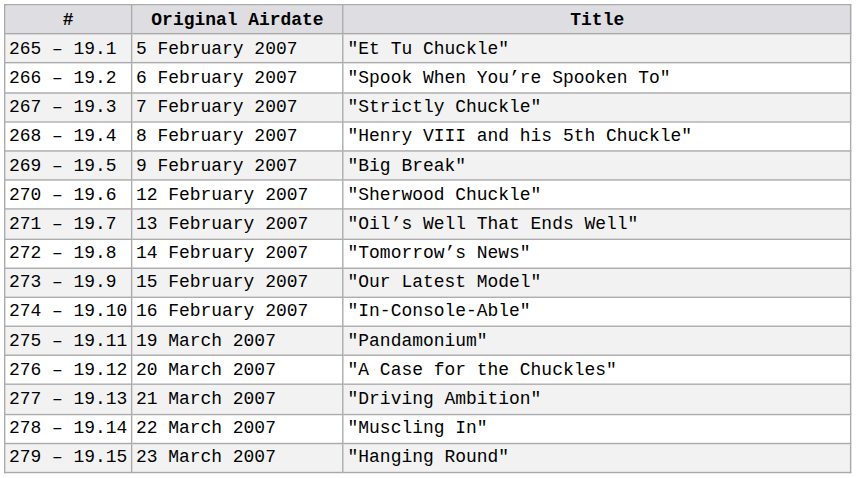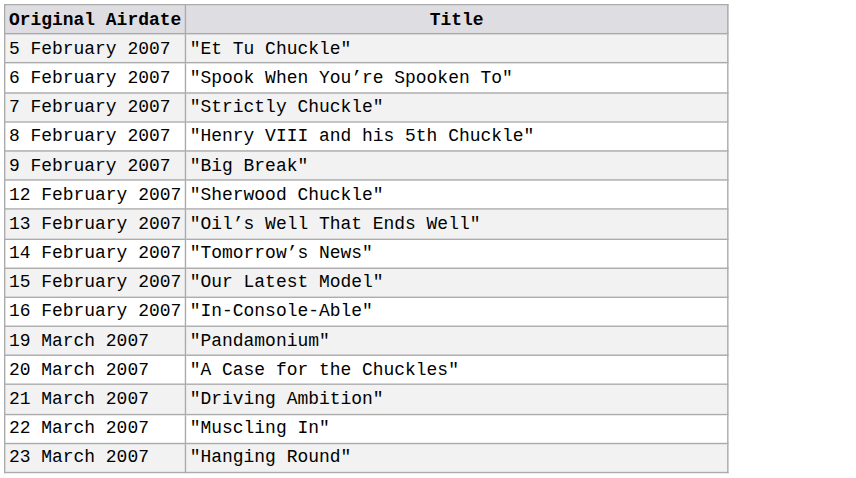 <table class="wikitable">
 <tr>
-<th style="background:#dedde2; width:15%;">#</th>
 <th style="background:#dedde2; width:25%;">Original Airdate</th>
 <th style="background:#dedde2;">Title</th>
 </tr>
 <tr style="background:#f2f2f2;"|>
-<td>265 – 19.1</td>
 <td>5 February 2007</td>
 <td>"Et Tu Chuckle"</td>
 </tr>
 <tr style="background:#fff;"|>
-<td>266 – 19.2</td>
 <td>6 February 2007</td>
 <td>"Spook When You’re Spooken To"</td>
 </tr>
 <tr style="background:#f2f2f2;"|>
-<td>267 – 19.3</td>
 <td>7 February 2007</td>
 <td>"Strictly Chuckle"</td>
 </tr>
 <tr style="background:#fff;"|>
-<td>268 – 19.4</td>
 <td>8 February 2007</td>
 <td>"Henry VIII and his 5th Chuckle"</td>
 </tr>
 <tr style="background:#f2f2f2;"|>
-<td>269 – 19.5</td>
 <td>9 February 2007</td>
 <td>"Big Break"</td>
 </tr>
 <tr style="background:#fff;"|>
-<td>270 – 19.6</td>
 <td>12 February 2007</td>
 <td>"Sherwood Chuckle"</td>
 </tr>
 <tr style="background:#f2f2f2;"|>
-<td>271 – 19.7</td>
 <td>13 February 2007</td>
 <td>"Oil’s Well That Ends Well"</td>
 </tr>
 <tr style="background:#fff;"|>
-<td>272 – 19.8</td>
 <td>14 February 2007</td>
 <td>"Tomorrow’s News"</td>
 </tr>
 <tr style="background:#f2f2f2;"|>
-<td>273 – 19.9</td>
 <td>15 February 2007</td>
 <td>"Our Latest Model"</td>
 </tr>
 <tr style="background:#fff;"|>
-<td>274 – 19.10</td>
 <td>16 February 2007</td>
 <td>"In-Console-Able"</td>
 </tr>
 <tr style="background:#f2f2f2;"|>
-<td>275 – 19.11</td>
 <td>19 March 2007</td>
 <td>"Pandamonium"</td>
 </tr>
 <tr style="background:#fff;"|>
-<td>276 – 19.12</td>
 <td>20 March 2007</td>
 <td>"A Case for the Chuckles"</td>
 </tr>
 <tr style="background:#f2f2f2;"|>
-<td>277 – 19.13</td>
 <td>21 March 2007</td>
 <td>"Driving Ambition"</td>
 </tr>
 <tr style="background:#fff;"|>
-<td>278 – 19.14</td>
 <td>22 March 2007</td>
 <td>"Muscling In"</td>
 </tr>
 <tr style="background:#f2f2f2;"|>
-<td>279 – 19.15</td>
 <td>23 March 2007</td>
 <td>"Hanging Round"</td>
 </tr>
 </table>
